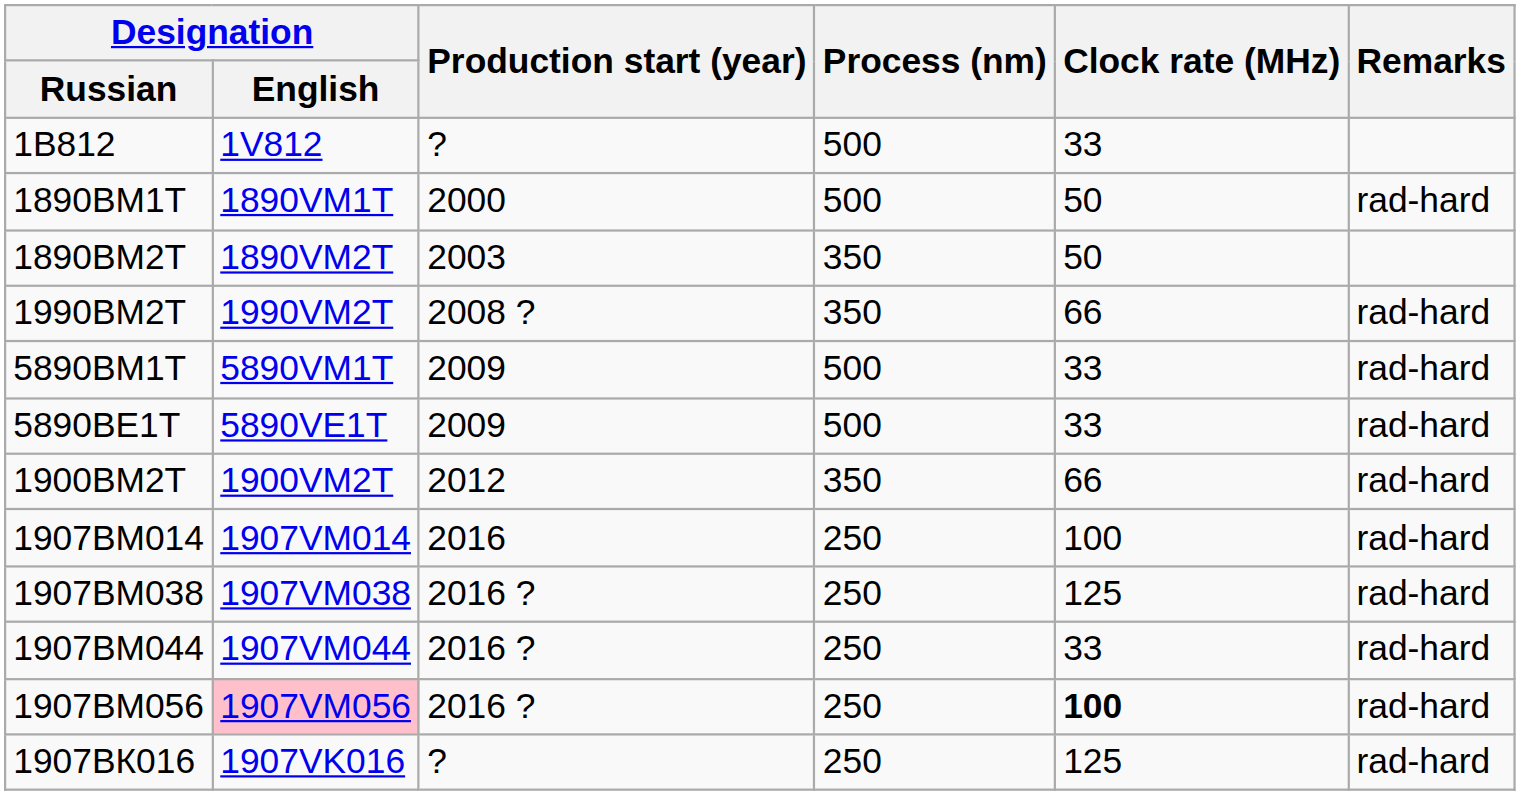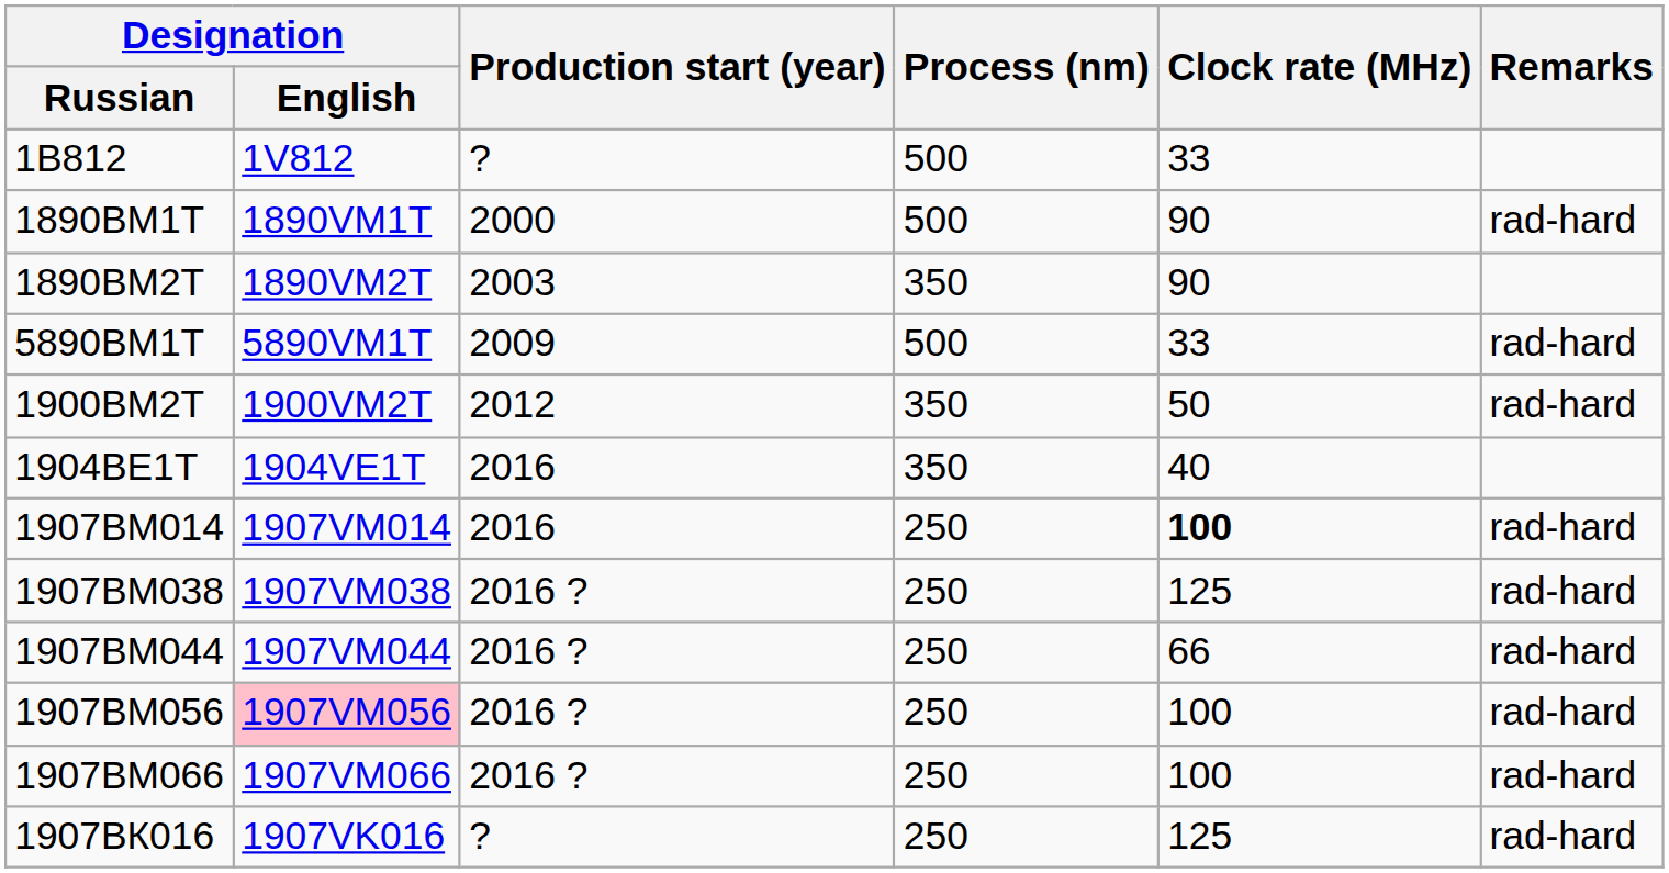 <table class="wikitable sortable">
 <tr>
 <th colspan=2><a href='#'>Designation</a></th>
 <th rowspan=2>Production start (year)</th>
 <th rowspan=2>Process (nm)</th>
 <th rowspan=2>Clock rate (MHz)</th>
 <th rowspan=2>Remarks</th>
 </tr>
 <tr>
 <th>Russian</th>
 <th>English</th>
 </tr>
 <tr>
 <td>1В812</td>
 <td><a href='#'>1V812</a></td>
 <td>?</td>
 <td>500</td>
 <td>33</td>
 <td></td>
 </tr>
 <tr>
 <td>1890ВМ1Т</td>
 <td><a href='#'>1890VM1T</a></td>
 <td>2000</td>
 <td>500</td>
-<td>50</td>
+<td>90</td>
 <td>rad-hard</td>
 </tr>
 <tr>
 <td>1890ВМ2Т</td>
 <td><a href='#'>1890VM2T</a></td>
 <td>2003</td>
 <td>350</td>
-<td>50</td>
+<td>90</td>
 <td></td>
-</tr>
-<tr>
-<td>1990ВМ2Т</td>
-<td><a href='#'>1990VM2T</a></td>
-<td>2008 ?</td>
-<td>350</td>
-<td>66</td>
-<td>rad-hard</td>
 </tr>
 <tr>
 <td>5890ВМ1Т</td>
 <td><a href='#'>5890VM1Т</a></td>
 <td>2009</td>
 <td>500</td>
 <td>33</td>
 <td>rad-hard</td>
 </tr>
 <tr>
-<td>5890ВЕ1Т</td>
-<td><a href='#'>5890VE1Т</a></td>
-<td>2009</td>
-<td>500</td>
-<td>33</td>
-<td>rad-hard</td>
-</tr>
-<tr>
 <td>1900ВМ2Т</td>
 <td><a href='#'>1900VM2T</a></td>
 <td>2012</td>
 <td>350</td>
-<td>66</td>
+<td>50</td>
 <td>rad-hard</td>
+</tr>
+<tr>
+<td>1904ВЕ1Т</td>
+<td><a href='#'>1904VE1T</a></td>
+<td>2016</td>
+<td>350</td>
+<td>40</td>
+<td></td>
 </tr>
 <tr>
 <td>1907ВМ014</td>
 <td><a href='#'>1907VM014</a></td>
 <td>2016</td>
 <td>250</td>
-<td>100</td>
+<td><strong>100</strong></td>
 <td>rad-hard</td>
 </tr>
 <tr>
 <td>1907ВМ038</td>
 <td><a href='#'>1907VM038</a></td>
 <td>2016 ?</td>
 <td>250</td>
 <td>125</td>
 <td>rad-hard</td>
 </tr>
 <tr>
 <td>1907ВМ044</td>
 <td><a href='#'>1907VM044</a></td>
 <td>2016 ?</td>
 <td>250</td>
-<td>33</td>
+<td>66</td>
 <td>rad-hard</td>
 </tr>
 <tr>
 <td>1907ВМ056</td>
 <td style="background: pink;"><a href='#'>1907VM056</a></td>
 <td>2016 ?</td>
 <td>250</td>
-<td><strong>100</strong></td>
+<td>100</td>
+<td>rad-hard</td>
+</tr>
+<tr>
+<td>1907ВМ066</td>
+<td><a href='#'>1907VM066</a></td>
+<td>2016 ?</td>
+<td>250</td>
+<td>100</td>
 <td>rad-hard</td>
 </tr>
 <tr>
 <td>1907ВК016</td>
 <td><a href='#'>1907VK016</a></td>
 <td>?</td>
 <td>250</td>
 <td>125</td>
 <td>rad-hard</td>
 </tr>
 </table>
